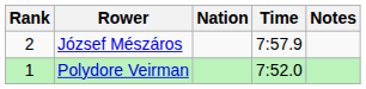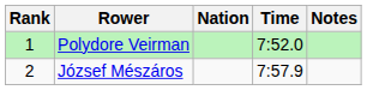 <table class="wikitable sortable" style="text-align:center">
 <tr>
 <th>Rank</th>
 <th>Rower</th>
 <th>Nation</th>
 <th>Time</th>
 <th>Notes</th>
 </tr>
+<tr bgcolor=bbf3bb>
+<td>1</td>
+<td align=left><a href='#'>Polydore Veirman</a></td>
+<td align=left></td>
+<td>7:52.0</td>
+<td></td>
+</tr>
 <tr>
 <td>2</td>
 <td align=left><a href='#'>József Mészáros</a></td>
 <td align=left></td>
 <td>7:57.9</td>
 <td></td>
 </tr>
-<tr bgcolor=bbf3bb>
-<td>1</td>
-<td align=left><a href='#'>Polydore Veirman</a></td>
-<td align=left></td>
-<td>7:52.0</td>
-<td></td>
-</tr>
 </table>
